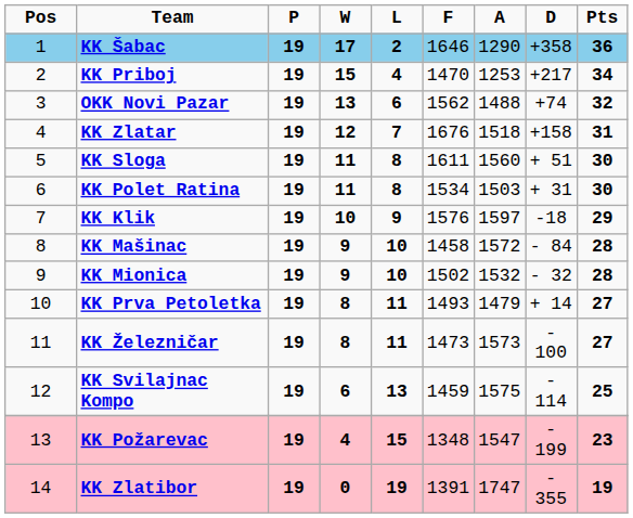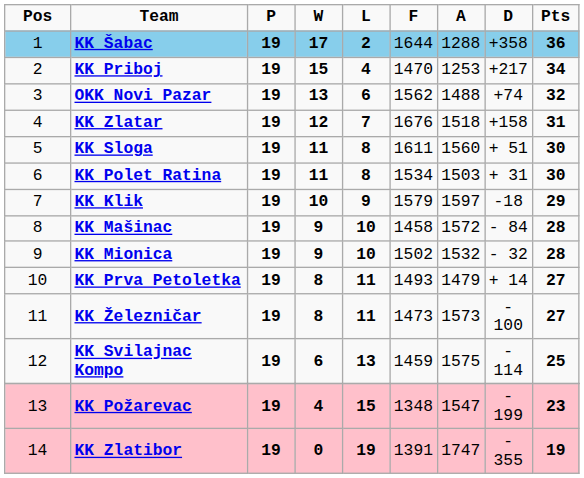 <table class="wikitable sortable" style="text-align: center; font-size:95%">
 <tr>
 <td width="44"><strong>Pos</strong></td>
 <td width="128"><strong>Team</strong></td>
 <td width="30"><strong>P</strong></td>
 <td width="30"><strong>W</strong></td>
 <td width="30"><strong>L</strong></td>
 <td width="30"><strong>F</strong></td>
 <td width="30"><strong>A</strong></td>
 <td width="30"><strong>D</strong></td>
 <td width="30"><strong>Pts</strong></td>
 </tr>
 <tr bgcolor="87ceeb">
 <td>1</td>
 <td align="left"><strong><a href='#'>KK Šabac</a></strong></td>
 <td><strong>19</strong></td>
 <td><strong>17</strong></td>
 <td><strong>2</strong></td>
-<td>1646</td>
-<td>1290</td>
+<td>1644</td>
+<td>1288</td>
 <td>+358</td>
 <td><strong>36</strong></td>
 </tr>
 <tr>
 <td>2</td>
 <td align="left"><strong><a href='#'>KK Priboj</a></strong></td>
 <td><strong>19</strong></td>
 <td><strong>15</strong></td>
 <td><strong>4</strong></td>
 <td>1470</td>
 <td>1253</td>
 <td>+217</td>
 <td><strong>34</strong></td>
 </tr>
 <tr>
 <td>3</td>
 <td align="left"><strong><a href='#'>OKK Novi Pazar</a></strong></td>
 <td><strong>19</strong></td>
 <td><strong>13</strong></td>
 <td><strong>6</strong></td>
 <td>1562</td>
 <td>1488</td>
 <td>+74</td>
 <td><strong>32</strong></td>
 </tr>
 <tr>
 <td>4</td>
 <td align="left"><strong><a href='#'>KK Zlatar</a></strong></td>
 <td><strong>19</strong></td>
 <td><strong>12</strong></td>
 <td><strong>7</strong></td>
 <td>1676</td>
 <td>1518</td>
 <td>+158</td>
 <td><strong>31</strong></td>
 </tr>
 <tr>
 <td>5</td>
 <td align="left"><strong><a href='#'>KK Sloga</a></strong></td>
 <td><strong>19</strong></td>
 <td><strong>11</strong></td>
 <td><strong>8</strong></td>
 <td>1611</td>
 <td>1560</td>
 <td>+ 51</td>
 <td><strong>30</strong></td>
 </tr>
 <tr>
 <td>6</td>
 <td align="left"><strong><a href='#'>KK Polet Ratina</a></strong></td>
 <td><strong>19</strong></td>
 <td><strong>11</strong></td>
 <td><strong>8</strong></td>
 <td>1534</td>
 <td>1503</td>
 <td>+ 31</td>
 <td><strong>30</strong></td>
 </tr>
 <tr>
 <td>7</td>
 <td align="left"><strong> <a href='#'>KK Klik</a></strong></td>
 <td><strong>19</strong></td>
 <td><strong>10</strong></td>
 <td><strong>9</strong></td>
-<td>1576</td>
+<td>1579</td>
 <td>1597</td>
 <td>-18</td>
 <td><strong>29</strong></td>
 </tr>
 <tr>
 <td>8</td>
 <td align="left"><strong><a href='#'>KK Mašinac</a></strong></td>
 <td><strong>19</strong></td>
 <td><strong>9</strong></td>
 <td><strong>10</strong></td>
 <td>1458</td>
 <td>1572</td>
 <td>- 84</td>
 <td><strong>28</strong></td>
 </tr>
 <tr>
 <td>9</td>
 <td align="left"><strong><a href='#'>KK Mionica</a></strong></td>
 <td><strong>19</strong></td>
 <td><strong>9</strong></td>
 <td><strong>10</strong></td>
 <td>1502</td>
 <td>1532</td>
 <td>- 32</td>
 <td><strong>28</strong></td>
 </tr>
 <tr>
 <td>10</td>
 <td align="left"><strong><a href='#'>KK Prva Petoletka</a></strong></td>
 <td><strong>19</strong></td>
 <td><strong>8</strong></td>
 <td><strong>11</strong></td>
 <td>1493</td>
 <td>1479</td>
 <td>+ 14</td>
 <td><strong>27</strong></td>
 </tr>
 <tr>
 <td>11</td>
 <td align="left"><strong><a href='#'>KK Železničar</a></strong></td>
 <td><strong>19</strong></td>
 <td><strong>8</strong></td>
 <td><strong>11</strong></td>
 <td>1473</td>
 <td>1573</td>
 <td>- 100</td>
 <td><strong>27</strong></td>
 </tr>
 <tr>
 <td>12</td>
 <td align="left"><strong><a href='#'>KK Svilajnac Kompo</a></strong></td>
 <td><strong>19</strong></td>
 <td><strong>6</strong></td>
 <td><strong>13</strong></td>
 <td>1459</td>
 <td>1575</td>
 <td>- 114</td>
 <td><strong>25</strong></td>
 </tr>
 <tr>
 </tr>
 <tr bgcolor="ffc0cb">
 <td>13</td>
 <td align="left"><strong><a href='#'>KK Požarevac</a></strong></td>
 <td><strong>19</strong></td>
 <td><strong>4</strong></td>
 <td><strong>15</strong></td>
 <td>1348</td>
 <td>1547</td>
 <td>- 199</td>
 <td><strong>23</strong></td>
 </tr>
 <tr bgcolor="ffc0cb">
 <td>14</td>
 <td align="left"><strong><a href='#'>KK Zlatibor</a></strong></td>
 <td><strong>19</strong></td>
 <td><strong>0</strong></td>
 <td><strong>19</strong></td>
 <td>1391</td>
 <td>1747</td>
 <td>- 355</td>
 <td><strong>19</strong></td>
 </tr>
 </table>
